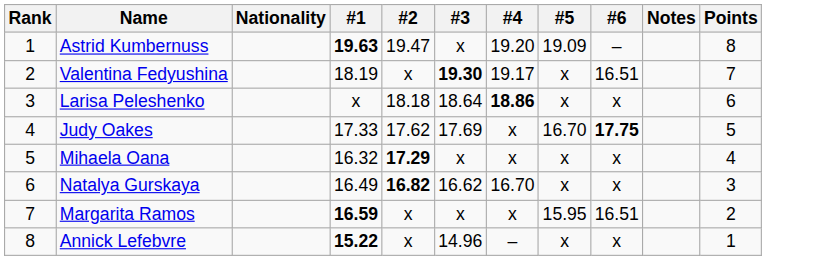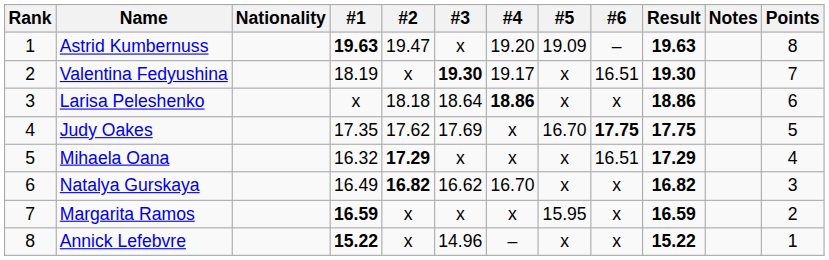 <table class="wikitable sortable" style="text-align:center">
 <tr>
 <th>Rank</th>
 <th>Name</th>
 <th>Nationality</th>
 <th>#1</th>
 <th>#2</th>
 <th>#3</th>
 <th>#4</th>
 <th>#5</th>
 <th>#6</th>
+<th>Result</th>
 <th>Notes</th>
 <th>Points</th>
 </tr>
 <tr>
 <td>1</td>
 <td align=left><a href='#'>Astrid Kumbernuss</a></td>
 <td align=left></td>
 <td><strong>19.63</strong></td>
 <td>19.47</td>
 <td>x</td>
 <td>19.20</td>
 <td>19.09</td>
 <td>–</td>
+<td><strong>19.63</strong></td>
 <td></td>
 <td>8</td>
 </tr>
 <tr>
 <td>2</td>
 <td align=left><a href='#'>Valentina Fedyushina</a></td>
 <td align=left></td>
 <td>18.19</td>
 <td>x</td>
 <td><strong>19.30</strong></td>
 <td>19.17</td>
 <td>x</td>
 <td>16.51</td>
+<td><strong>19.30</strong></td>
 <td></td>
 <td>7</td>
 </tr>
 <tr>
 <td>3</td>
 <td align=left><a href='#'>Larisa Peleshenko</a></td>
 <td align=left></td>
 <td>x</td>
 <td>18.18</td>
 <td>18.64</td>
 <td><strong>18.86</strong></td>
 <td>x</td>
 <td>x</td>
+<td><strong>18.86</strong></td>
 <td></td>
 <td>6</td>
 </tr>
 <tr>
 <td>4</td>
 <td align=left><a href='#'>Judy Oakes</a></td>
 <td align=left></td>
-<td>17.33</td>
+<td>17.35</td>
 <td>17.62</td>
 <td>17.69</td>
 <td>x</td>
 <td>16.70</td>
+<td><strong>17.75</strong></td>
 <td><strong>17.75</strong></td>
 <td></td>
 <td>5</td>
 </tr>
 <tr>
 <td>5</td>
 <td align=left><a href='#'>Mihaela Oana</a></td>
 <td align=left></td>
 <td>16.32</td>
 <td><strong>17.29</strong></td>
 <td>x</td>
 <td>x</td>
 <td>x</td>
-<td>x</td>
+<td>16.51</td>
+<td><strong>17.29</strong></td>
 <td></td>
 <td>4</td>
 </tr>
 <tr>
 <td>6</td>
 <td align=left><a href='#'>Natalya Gurskaya</a></td>
 <td align=left></td>
 <td>16.49</td>
 <td><strong>16.82</strong></td>
 <td>16.62</td>
 <td>16.70</td>
 <td>x</td>
 <td>x</td>
+<td><strong>16.82</strong></td>
 <td></td>
 <td>3</td>
 </tr>
 <tr>
 <td>7</td>
 <td align=left><a href='#'>Margarita Ramos</a></td>
 <td align=left></td>
 <td><strong>16.59</strong></td>
 <td>x</td>
 <td>x</td>
 <td>x</td>
 <td>15.95</td>
-<td>16.51</td>
+<td>x</td>
+<td><strong>16.59</strong></td>
 <td></td>
 <td>2</td>
 </tr>
 <tr>
 <td>8</td>
 <td align=left><a href='#'>Annick Lefebvre</a></td>
 <td align=left></td>
 <td><strong>15.22</strong></td>
 <td>x</td>
 <td>14.96</td>
 <td>–</td>
 <td>x</td>
 <td>x</td>
+<td><strong>15.22</strong></td>
 <td></td>
 <td>1</td>
 </tr>
 </table>
